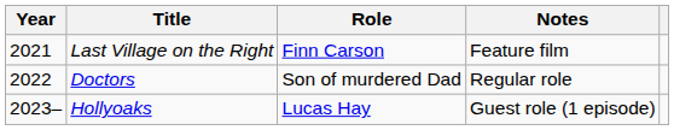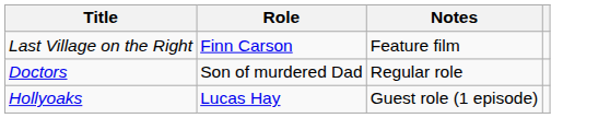 <table class="wikitable sortable plainrowheaders">
 <tr>
-<th scope="col">Year</th>
 <th scope="col">Title</th>
 <th scope="col">Role</th>
 <th scope="col" class="unsortable">Notes</th>
 <th scope="col" class="unsortable"></th>
 </tr>
 <tr>
-<td>2021</td>
 <td><em>Last Village on the Right</em></td>
 <td><a href='#'>Finn Carson</a></td>
 <td>Feature film</td>
 <td style="text-align:center;"></td>
 </tr>
 <tr>
-<td>2022</td>
 <td><em><a href='#'>Doctors</a></em></td>
 <td>Son of murdered Dad</td>
 <td>Regular role</td>
 <td style="text-align:center;"></td>
 </tr>
 <tr>
-<td>2023–</td>
 <td><em><a href='#'>Hollyoaks</a></em></td>
 <td><a href='#'>Lucas Hay</a></td>
 <td>Guest role (1 episode)</td>
 <td style="text-align:center;"></td>
 </tr>
 </table>
